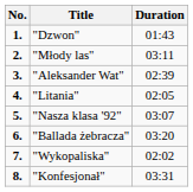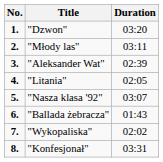 <table class="wikitable">
 <tr>
 <th>No.</th>
 <th>Title</th>
 <th>Duration</th>
 </tr>
 <tr>
 <td style="text-align:center"><strong>1.</strong></td>
 <td>"Dzwon"</td>
-<td style="text-align:center">01:43</td>
+<td style="text-align:center">03:20</td>
 </tr>
 <tr>
 <td style="text-align:center"><strong>2.</strong></td>
 <td>"Młody las"</td>
 <td style="text-align:center">03:11</td>
 </tr>
 <tr>
 <td style="text-align:center"><strong>3.</strong></td>
 <td>"Aleksander Wat"</td>
 <td style="text-align:center">02:39</td>
 </tr>
 <tr>
 <td style="text-align:center"><strong>4.</strong></td>
 <td>"Litania"</td>
 <td style="text-align:center">02:05</td>
 </tr>
 <tr>
 <td style="text-align:center"><strong>5.</strong></td>
 <td>"Nasza klasa '92"</td>
 <td style="text-align:center">03:07</td>
 </tr>
 <tr>
 <td style="text-align:center"><strong>6.</strong></td>
 <td>"Ballada żebracza"</td>
-<td style="text-align:center">03:20</td>
+<td style="text-align:center">01:43</td>
 </tr>
 <tr>
 <td style="text-align:center"><strong>7.</strong></td>
 <td>"Wykopaliska"</td>
 <td style="text-align:center">02:02</td>
 </tr>
 <tr>
 <td style="text-align:center"><strong>8.</strong></td>
 <td>"Konfesjonał"</td>
 <td style="text-align:center">03:31</td>
 </tr>
 </table>
